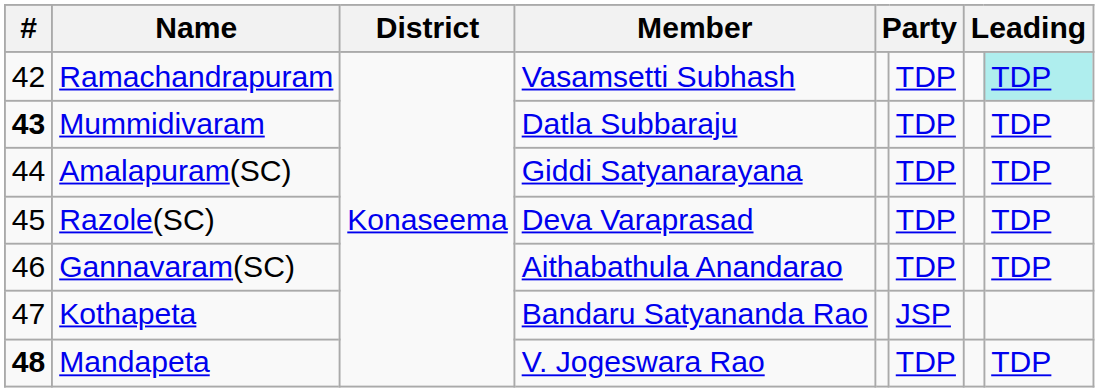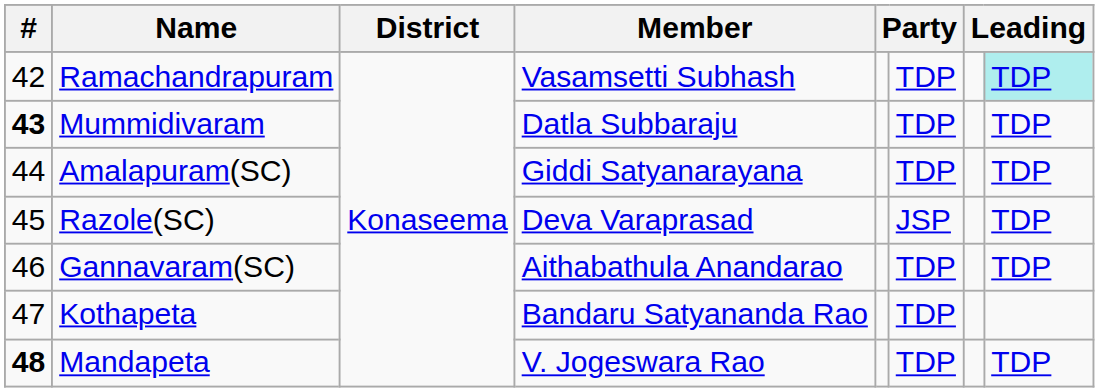 <table class="wikitable sortable">
 <tr>
 <th>#</th>
 <th>Name</th>
 <th>District</th>
 <th>Member</th>
 <th colspan="2">Party</th>
 <th colspan=2>Leading<br></th>
 </tr>
 <tr>
 <td>42</td>
 <td><a href='#'>Ramachandrapuram</a></td>
 <td rowspan="7"><a href='#'>Konaseema</a></td>
 <td><a href='#'>Vasamsetti Subhash</a></td>
 <td></td>
 <td><a href='#'>TDP</a></td>
 <td></td>
 <td style="background: paleturquoise;"><a href='#'>TDP</a></td>
 </tr>
 <tr>
 <td><strong>43</strong></td>
 <td><a href='#'>Mummidivaram</a></td>
 <td><a href='#'>Datla Subbaraju</a></td>
 <td></td>
 <td><a href='#'>TDP</a></td>
 <td></td>
 <td><a href='#'>TDP</a></td>
 </tr>
 <tr>
 <td>44</td>
 <td><a href='#'>Amalapuram</a>(SC)</td>
 <td><a href='#'>Giddi Satyanarayana</a></td>
 <td></td>
 <td><a href='#'>TDP</a></td>
 <td></td>
 <td><a href='#'>TDP</a></td>
 </tr>
 <tr>
 <td>45</td>
 <td><a href='#'>Razole</a>(SC)</td>
 <td><a href='#'>Deva Varaprasad</a></td>
 <td></td>
-<td><a href='#'>TDP</a></td>
+<td><a href='#'>JSP</a></td>
 <td></td>
 <td><a href='#'>TDP</a></td>
 </tr>
 <tr>
 <td>46</td>
 <td><a href='#'>Gannavaram</a>(SC)</td>
 <td><a href='#'>Aithabathula Anandarao</a></td>
 <td></td>
 <td><a href='#'>TDP</a></td>
 <td></td>
 <td><a href='#'>TDP</a></td>
 </tr>
 <tr>
 <td>47</td>
 <td><a href='#'>Kothapeta</a></td>
 <td><a href='#'>Bandaru Satyananda Rao</a></td>
 <td></td>
-<td><a href='#'>JSP</a></td>
+<td><a href='#'>TDP</a></td>
 <td></td>
 </tr>
 <tr>
 <td><strong>48</strong></td>
 <td><a href='#'>Mandapeta</a></td>
 <td><a href='#'>V. Jogeswara Rao</a></td>
 <td></td>
 <td><a href='#'>TDP</a></td>
 <td></td>
 <td><a href='#'>TDP</a></td>
 </tr>
 </table>
